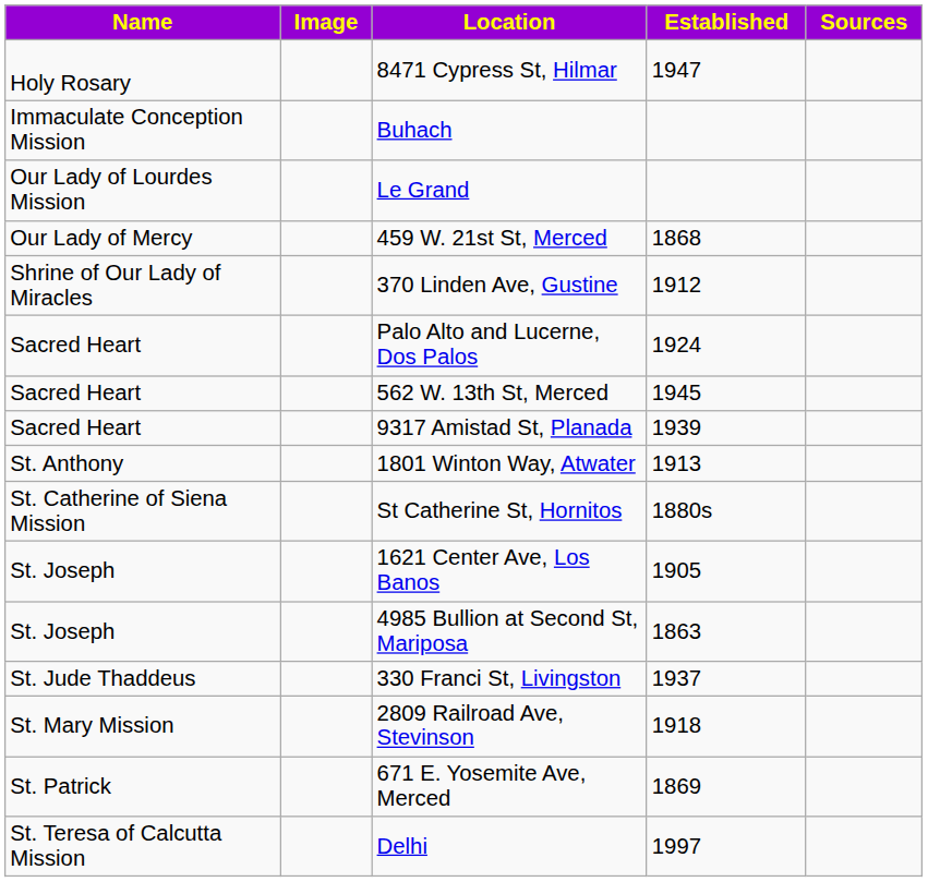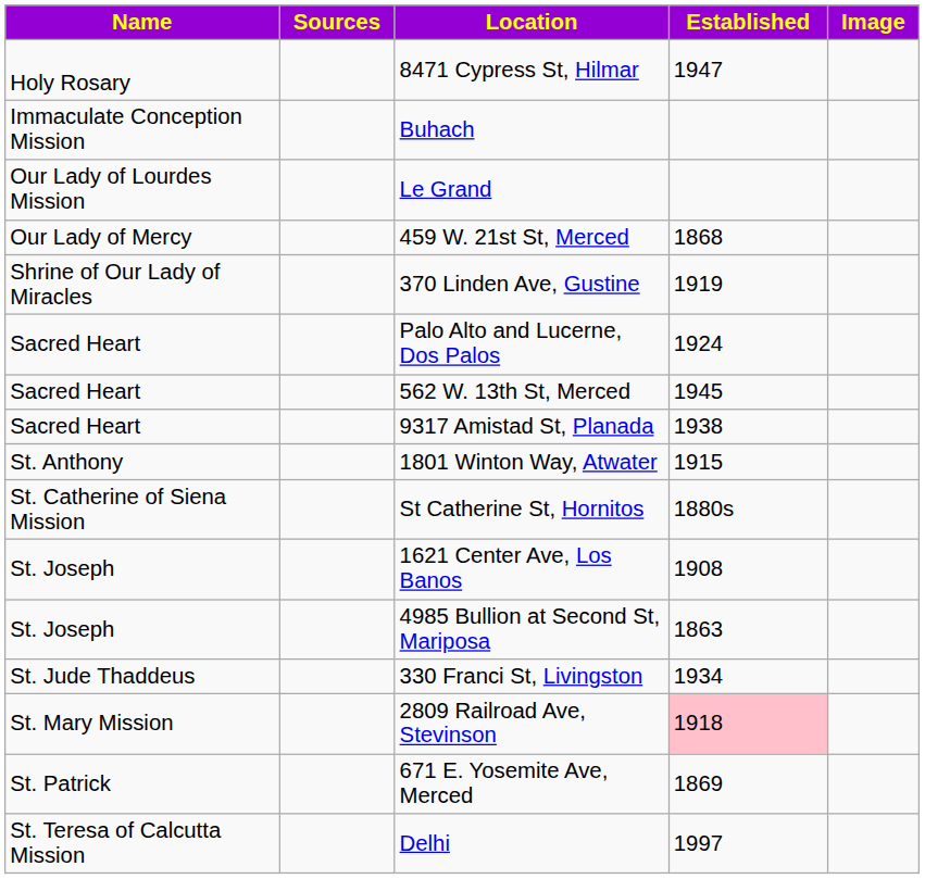 <table class="wikitable sortable" style="width:75%">
 <tr>
 <th style="background:darkviolet; color:yellow;" width="30%"><strong>Name</strong></th>
-<th style="background:darkviolet; color:yellow;" width="10%"><strong>Image</strong></th>
+<th style="background:darkviolet; color:yellow;" width="10"><strong>Sources</strong></th>
 <th style="background:darkviolet; color:yellow;" width="30%"><strong>Location</strong></th>
 <th style="background:darkviolet; color:yellow;" width="15"><strong>Established</strong></th>
-<th style="background:darkviolet; color:yellow;" width="10"><strong>Sources</strong></th>
+<th style="background:darkviolet; color:yellow;" width="10%"><strong>Image</strong></th>
 </tr>
 <tr>
 <td><br>Holy Rosary</td>
 <td></td>
 <td>8471 Cypress St, <a href='#'>Hilmar</a></td>
 <td>1947</td>
 <td></td>
 </tr>
 <tr>
 <td>Immaculate Conception Mission</td>
 <td></td>
 <td><a href='#'>Buhach</a></td>
 <td></td>
 <td></td>
 </tr>
 <tr>
 <td>Our Lady of Lourdes Mission</td>
 <td></td>
 <td><a href='#'>Le Grand</a></td>
 <td></td>
 <td></td>
 </tr>
 <tr>
 <td>Our Lady of Mercy</td>
 <td></td>
 <td>459 W. 21st St, <a href='#'>Merced</a></td>
 <td>1868</td>
 <td></td>
 </tr>
 <tr>
 <td>Shrine of Our Lady of Miracles</td>
 <td></td>
 <td>370 Linden Ave, <a href='#'>Gustine</a></td>
-<td>1912</td>
+<td>1919</td>
 <td></td>
 </tr>
 <tr>
 <td>Sacred Heart</td>
 <td></td>
 <td>Palo Alto and Lucerne, <a href='#'>Dos Palos</a></td>
 <td>1924</td>
 <td></td>
 </tr>
 <tr>
 <td>Sacred Heart</td>
 <td></td>
 <td>562 W. 13th St, Merced</td>
 <td>1945</td>
 <td></td>
 </tr>
 <tr>
 <td>Sacred Heart</td>
 <td></td>
 <td>9317 Amistad St, <a href='#'>Planada</a></td>
-<td>1939</td>
+<td>1938</td>
 <td></td>
 </tr>
 <tr>
 <td>St. Anthony</td>
 <td></td>
 <td>1801 Winton Way, <a href='#'>Atwater</a></td>
-<td>1913</td>
+<td>1915</td>
 <td></td>
 </tr>
 <tr>
 <td>St. Catherine of Siena Mission</td>
 <td></td>
 <td>St Catherine St, <a href='#'>Hornitos</a></td>
 <td>1880s</td>
 <td></td>
 </tr>
 <tr>
 <td>St. Joseph</td>
 <td></td>
 <td>1621 Center Ave, <a href='#'>Los Banos</a></td>
-<td>1905</td>
+<td>1908</td>
 <td></td>
 </tr>
 <tr>
 <td>St. Joseph</td>
 <td></td>
 <td>4985 Bullion at Second St, <a href='#'>Mariposa</a></td>
 <td>1863</td>
 <td></td>
 </tr>
 <tr>
 <td>St. Jude Thaddeus</td>
 <td></td>
 <td>330 Franci St, <a href='#'>Livingston</a></td>
-<td>1937</td>
+<td>1934</td>
 <td></td>
 </tr>
 <tr>
 <td>St. Mary Mission</td>
 <td></td>
 <td>2809 Railroad Ave, <a href='#'>Stevinson</a></td>
-<td>1918</td>
+<td style="background: pink;">1918</td>
 <td></td>
 </tr>
 <tr>
 <td>St. Patrick</td>
 <td></td>
 <td>671 E. Yosemite Ave, Merced</td>
 <td>1869</td>
 <td></td>
 </tr>
 <tr>
 <td>St. Teresa of Calcutta Mission</td>
 <td></td>
 <td><a href='#'>Delhi</a></td>
 <td>1997</td>
 <td></td>
 </tr>
 </table>
